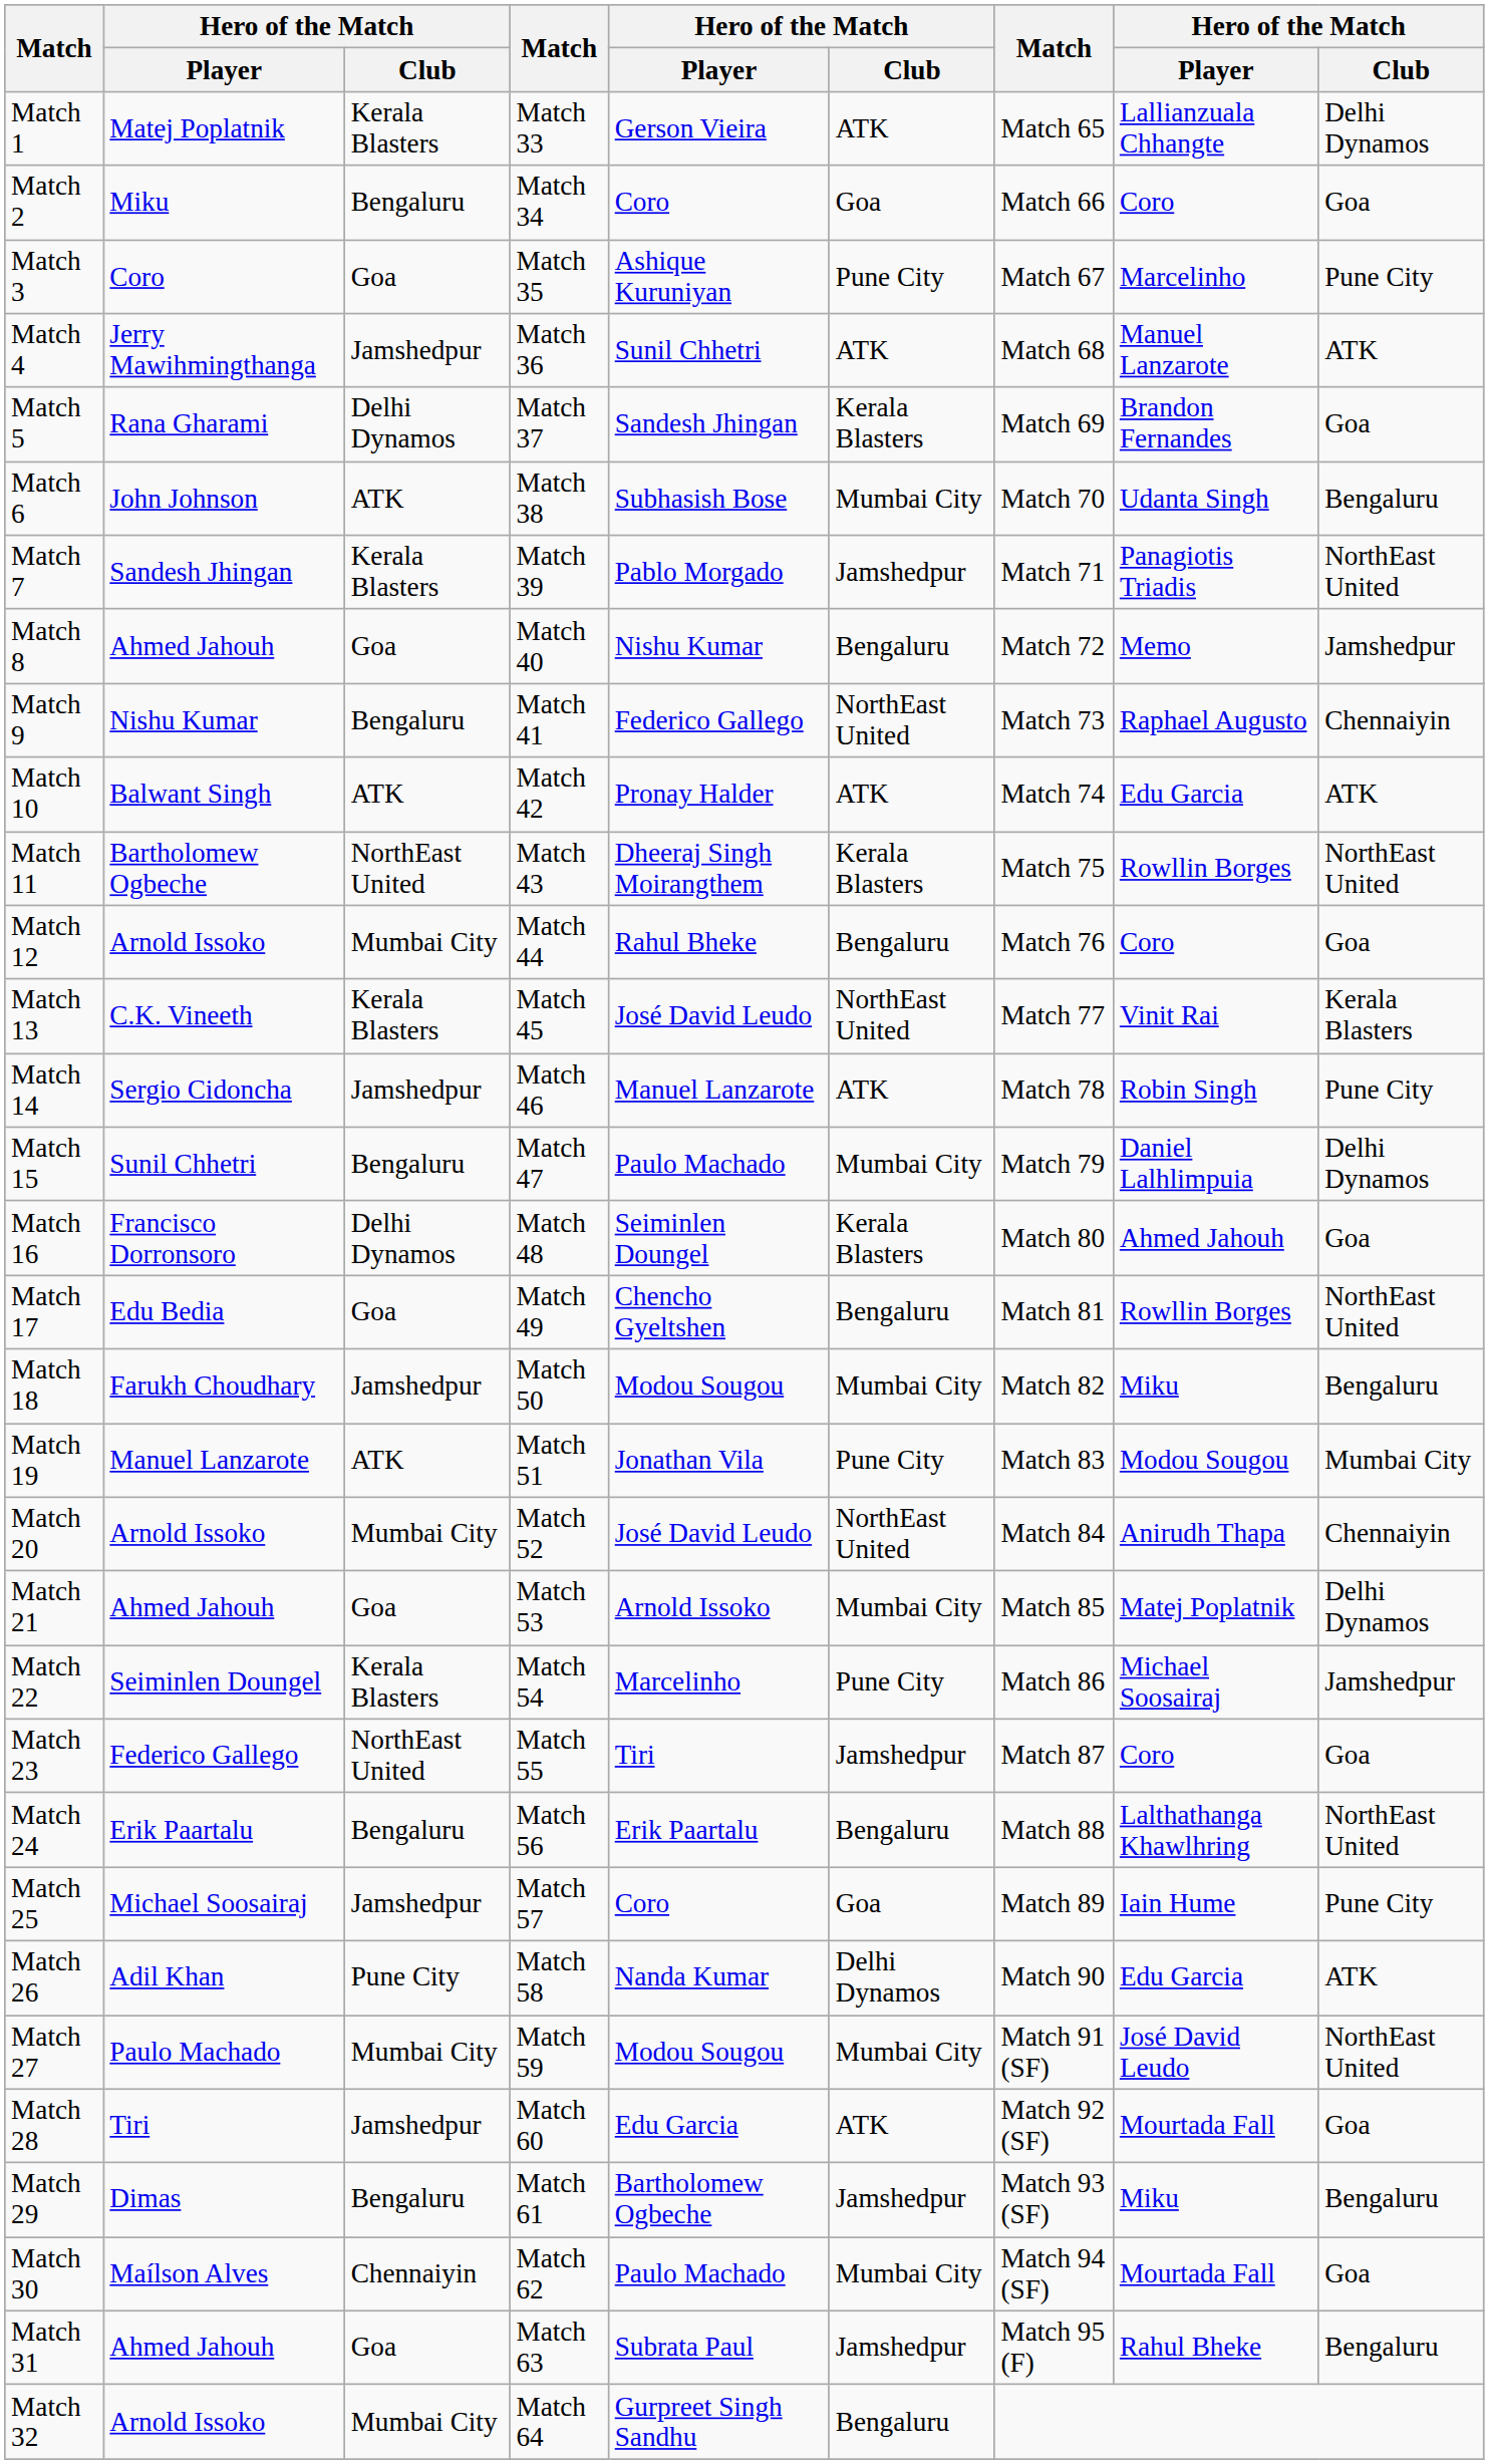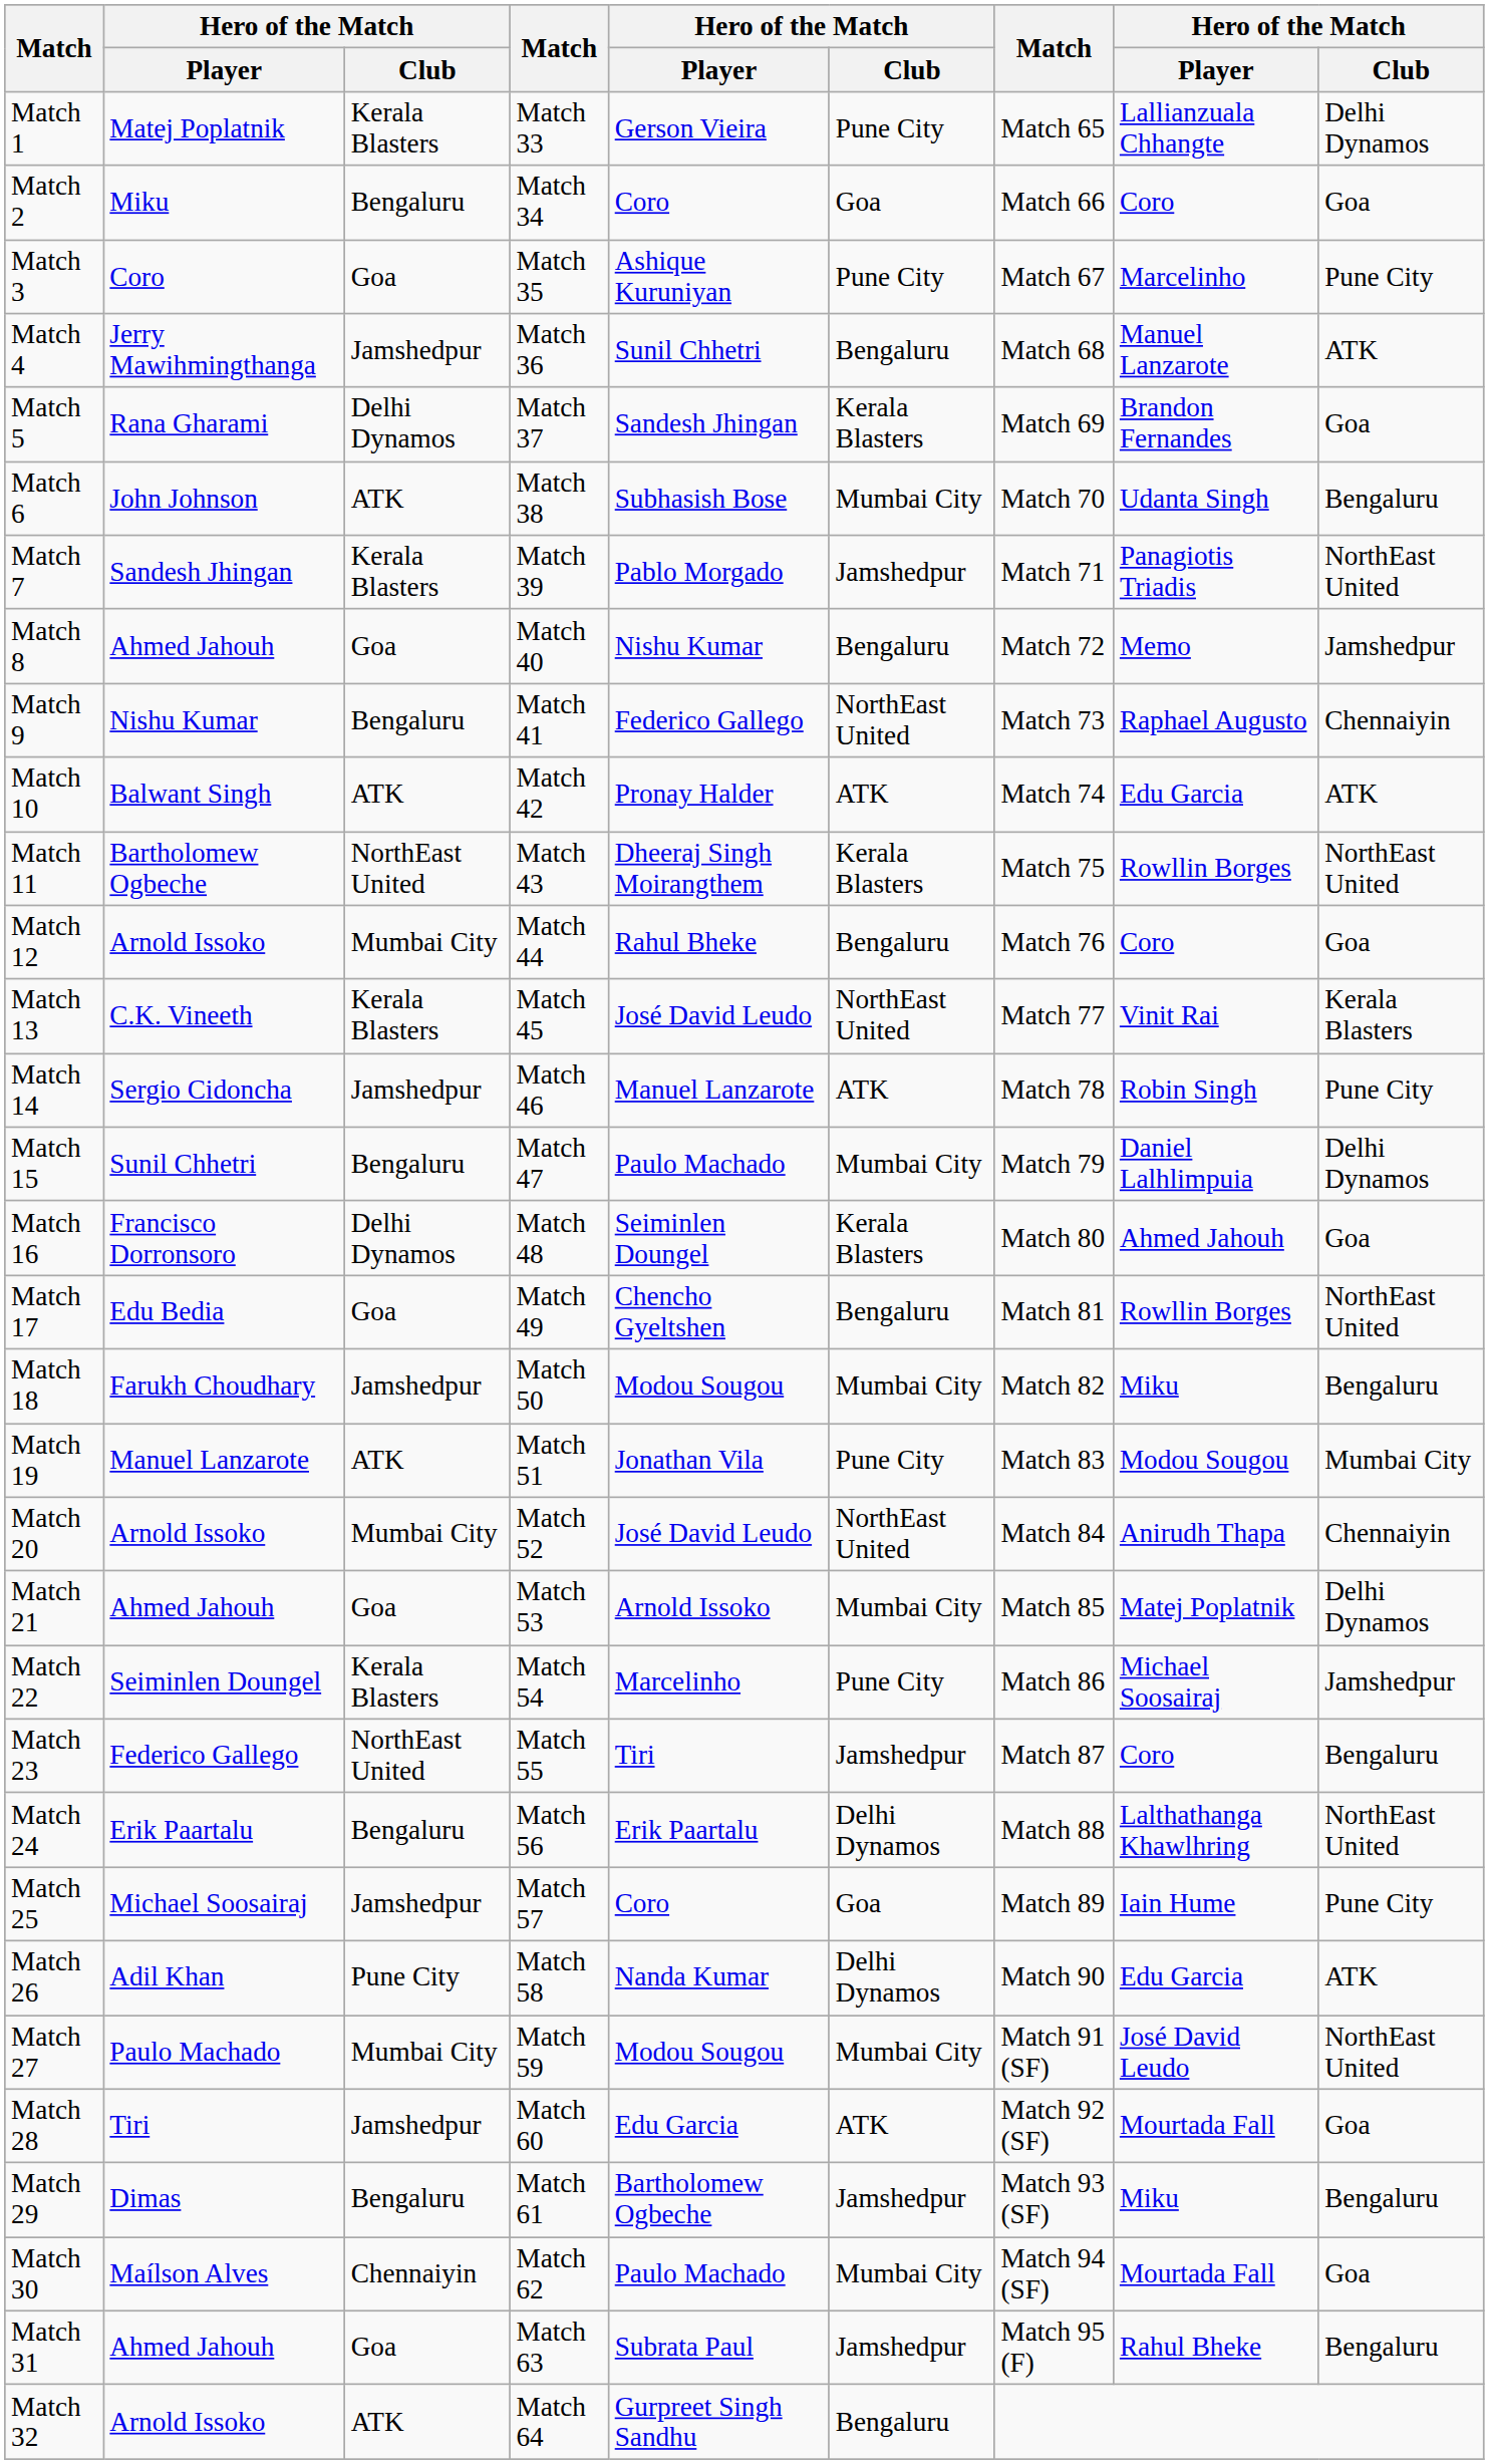 <table class="wikitable">
 <tr>
 <th rowspan="2">Match</th>
 <th colspan="2">Hero of the Match</th>
 <th rowspan="2">Match</th>
 <th colspan="2">Hero of the Match</th>
 <th rowspan="2">Match</th>
 <th colspan="2">Hero of the Match</th>
 </tr>
 <tr>
 <th>Player</th>
 <th>Club</th>
 <th>Player</th>
 <th>Club</th>
 <th>Player</th>
 <th>Club</th>
 </tr>
 <tr>
 <td>Match 1</td>
 <td><a href='#'>Matej Poplatnik</a></td>
 <td>Kerala Blasters</td>
 <td>Match 33</td>
 <td><a href='#'>Gerson Vieira</a></td>
-<td>ATK</td>
+<td>Pune City</td>
 <td>Match 65</td>
 <td><a href='#'>Lallianzuala Chhangte</a></td>
 <td>Delhi Dynamos</td>
 </tr>
 <tr>
 <td>Match 2</td>
 <td><a href='#'>Miku</a></td>
 <td>Bengaluru</td>
 <td>Match 34</td>
 <td><a href='#'>Coro</a></td>
 <td>Goa</td>
 <td>Match 66</td>
 <td><a href='#'>Coro</a></td>
 <td>Goa</td>
 </tr>
 <tr>
 <td>Match 3</td>
 <td><a href='#'>Coro</a></td>
 <td>Goa</td>
 <td>Match 35</td>
 <td><a href='#'>Ashique Kuruniyan</a></td>
 <td>Pune City</td>
 <td>Match 67</td>
 <td><a href='#'>Marcelinho</a></td>
 <td>Pune City</td>
 </tr>
 <tr>
 <td>Match 4</td>
 <td><a href='#'>Jerry Mawihmingthanga</a></td>
 <td>Jamshedpur</td>
 <td>Match 36</td>
 <td><a href='#'>Sunil Chhetri</a></td>
-<td>ATK</td>
+<td>Bengaluru</td>
 <td>Match 68</td>
 <td><a href='#'>Manuel Lanzarote</a></td>
 <td>ATK</td>
 </tr>
 <tr>
 <td>Match 5</td>
 <td><a href='#'>Rana Gharami</a></td>
 <td>Delhi Dynamos</td>
 <td>Match 37</td>
 <td><a href='#'>Sandesh Jhingan</a></td>
 <td>Kerala Blasters</td>
 <td>Match 69</td>
 <td><a href='#'>Brandon Fernandes</a></td>
 <td>Goa</td>
 </tr>
 <tr>
 <td>Match 6</td>
 <td><a href='#'>John Johnson</a></td>
 <td>ATK</td>
 <td>Match 38</td>
 <td><a href='#'>Subhasish Bose</a></td>
 <td>Mumbai City</td>
 <td>Match 70</td>
 <td><a href='#'>Udanta Singh</a></td>
 <td>Bengaluru</td>
 </tr>
 <tr>
 <td>Match 7</td>
 <td><a href='#'>Sandesh Jhingan</a></td>
 <td>Kerala Blasters</td>
 <td>Match 39</td>
 <td><a href='#'>Pablo Morgado</a></td>
 <td>Jamshedpur</td>
 <td>Match 71</td>
 <td><a href='#'>Panagiotis Triadis</a></td>
 <td>NorthEast United</td>
 </tr>
 <tr>
 <td>Match 8</td>
 <td><a href='#'>Ahmed Jahouh</a></td>
 <td>Goa</td>
 <td>Match 40</td>
 <td><a href='#'>Nishu Kumar</a></td>
 <td>Bengaluru</td>
 <td>Match 72</td>
 <td><a href='#'>Memo</a></td>
 <td>Jamshedpur</td>
 </tr>
 <tr>
 <td>Match 9</td>
 <td><a href='#'>Nishu Kumar</a></td>
 <td>Bengaluru</td>
 <td>Match 41</td>
 <td><a href='#'>Federico Gallego</a></td>
 <td>NorthEast United</td>
 <td>Match 73</td>
 <td><a href='#'>Raphael Augusto</a></td>
 <td>Chennaiyin</td>
 </tr>
 <tr>
 <td>Match 10</td>
 <td><a href='#'>Balwant Singh</a></td>
 <td>ATK</td>
 <td>Match 42</td>
 <td><a href='#'>Pronay Halder</a></td>
 <td>ATK</td>
 <td>Match 74</td>
 <td><a href='#'>Edu Garcia</a></td>
 <td>ATK</td>
 </tr>
 <tr>
 <td>Match 11</td>
 <td><a href='#'>Bartholomew Ogbeche</a></td>
 <td>NorthEast United</td>
 <td>Match 43</td>
 <td><a href='#'>Dheeraj Singh Moirangthem</a></td>
 <td>Kerala Blasters</td>
 <td>Match 75</td>
 <td><a href='#'>Rowllin Borges</a></td>
 <td>NorthEast United</td>
 </tr>
 <tr>
 <td>Match 12</td>
 <td><a href='#'>Arnold Issoko</a></td>
 <td>Mumbai City</td>
 <td>Match 44</td>
 <td><a href='#'>Rahul Bheke</a></td>
 <td>Bengaluru</td>
 <td>Match 76</td>
 <td><a href='#'>Coro</a></td>
 <td>Goa</td>
 </tr>
 <tr>
 <td>Match 13</td>
 <td><a href='#'>C.K. Vineeth</a></td>
 <td>Kerala Blasters</td>
 <td>Match 45</td>
 <td><a href='#'>José David Leudo</a></td>
 <td>NorthEast United</td>
 <td>Match 77</td>
 <td><a href='#'>Vinit Rai</a></td>
 <td>Kerala Blasters</td>
 </tr>
 <tr>
 <td>Match 14</td>
 <td><a href='#'>Sergio Cidoncha</a></td>
 <td>Jamshedpur</td>
 <td>Match 46</td>
 <td><a href='#'>Manuel Lanzarote</a></td>
 <td>ATK</td>
 <td>Match 78</td>
 <td><a href='#'>Robin Singh</a></td>
 <td>Pune City</td>
 </tr>
 <tr>
 <td>Match 15</td>
 <td><a href='#'>Sunil Chhetri</a></td>
 <td>Bengaluru</td>
 <td>Match 47</td>
 <td><a href='#'>Paulo Machado</a></td>
 <td>Mumbai City</td>
 <td>Match 79</td>
 <td><a href='#'>Daniel Lalhlimpuia</a></td>
 <td>Delhi Dynamos</td>
 </tr>
 <tr>
 <td>Match 16</td>
 <td><a href='#'>Francisco Dorronsoro</a></td>
 <td>Delhi Dynamos</td>
 <td>Match 48</td>
 <td><a href='#'>Seiminlen Doungel</a></td>
 <td>Kerala Blasters</td>
 <td>Match 80</td>
 <td><a href='#'>Ahmed Jahouh</a></td>
 <td>Goa</td>
 </tr>
 <tr>
 <td>Match 17</td>
 <td><a href='#'>Edu Bedia</a></td>
 <td>Goa</td>
 <td>Match 49</td>
 <td><a href='#'>Chencho Gyeltshen</a></td>
 <td>Bengaluru</td>
 <td>Match 81</td>
 <td><a href='#'>Rowllin Borges</a></td>
 <td>NorthEast United</td>
 </tr>
 <tr>
 <td>Match 18</td>
 <td><a href='#'>Farukh Choudhary</a></td>
 <td>Jamshedpur</td>
 <td>Match 50</td>
 <td><a href='#'>Modou Sougou</a></td>
 <td>Mumbai City</td>
 <td>Match 82</td>
 <td><a href='#'>Miku</a></td>
 <td>Bengaluru</td>
 </tr>
 <tr>
 <td>Match 19</td>
 <td><a href='#'>Manuel Lanzarote</a></td>
 <td>ATK</td>
 <td>Match 51</td>
 <td><a href='#'>Jonathan Vila</a></td>
 <td>Pune City</td>
 <td>Match 83</td>
 <td><a href='#'>Modou Sougou</a></td>
 <td>Mumbai City</td>
 </tr>
 <tr>
 <td>Match 20</td>
 <td><a href='#'>Arnold Issoko</a></td>
 <td>Mumbai City</td>
 <td>Match 52</td>
 <td><a href='#'>José David Leudo</a></td>
 <td>NorthEast United</td>
 <td>Match 84</td>
 <td><a href='#'>Anirudh Thapa</a></td>
 <td>Chennaiyin</td>
 </tr>
 <tr>
 <td>Match 21</td>
 <td><a href='#'>Ahmed Jahouh</a></td>
 <td>Goa</td>
 <td>Match 53</td>
 <td><a href='#'>Arnold Issoko</a></td>
 <td>Mumbai City</td>
 <td>Match 85</td>
 <td><a href='#'>Matej Poplatnik</a></td>
 <td>Delhi Dynamos</td>
 </tr>
 <tr>
 <td>Match 22</td>
 <td><a href='#'>Seiminlen Doungel</a></td>
 <td>Kerala Blasters</td>
 <td>Match 54</td>
 <td><a href='#'>Marcelinho</a></td>
 <td>Pune City</td>
 <td>Match 86</td>
 <td><a href='#'>Michael Soosairaj</a></td>
 <td>Jamshedpur</td>
 </tr>
 <tr>
 <td>Match 23</td>
 <td><a href='#'>Federico Gallego</a></td>
 <td>NorthEast United</td>
 <td>Match 55</td>
 <td><a href='#'>Tiri</a></td>
 <td>Jamshedpur</td>
 <td>Match 87</td>
 <td><a href='#'>Coro</a></td>
-<td>Goa</td>
+<td>Bengaluru</td>
 </tr>
 <tr>
 <td>Match 24</td>
 <td><a href='#'>Erik Paartalu</a></td>
 <td>Bengaluru</td>
 <td>Match 56</td>
 <td><a href='#'>Erik Paartalu</a></td>
-<td>Bengaluru</td>
+<td>Delhi Dynamos</td>
 <td>Match 88</td>
 <td><a href='#'>Lalthathanga Khawlhring</a></td>
 <td>NorthEast United</td>
 </tr>
 <tr>
 <td>Match 25</td>
 <td><a href='#'>Michael Soosairaj</a></td>
 <td>Jamshedpur</td>
 <td>Match 57</td>
 <td><a href='#'>Coro</a></td>
 <td>Goa</td>
 <td>Match 89</td>
 <td><a href='#'>Iain Hume</a></td>
 <td>Pune City</td>
 </tr>
 <tr>
 <td>Match 26</td>
 <td><a href='#'>Adil Khan</a></td>
 <td>Pune City</td>
 <td>Match 58</td>
 <td><a href='#'>Nanda Kumar</a></td>
 <td>Delhi Dynamos</td>
 <td>Match 90</td>
 <td><a href='#'>Edu Garcia</a></td>
 <td>ATK</td>
 </tr>
 <tr>
 <td>Match 27</td>
 <td><a href='#'>Paulo Machado</a></td>
 <td>Mumbai City</td>
 <td>Match 59</td>
 <td><a href='#'>Modou Sougou</a></td>
 <td>Mumbai City</td>
 <td>Match 91 (SF)</td>
 <td><a href='#'>José David Leudo</a></td>
 <td>NorthEast United</td>
 </tr>
 <tr>
 <td>Match 28</td>
 <td><a href='#'>Tiri</a></td>
 <td>Jamshedpur</td>
 <td>Match 60</td>
 <td><a href='#'>Edu Garcia</a></td>
 <td>ATK</td>
 <td>Match 92 (SF)</td>
 <td><a href='#'>Mourtada Fall</a></td>
 <td>Goa</td>
 </tr>
 <tr>
 <td>Match 29</td>
 <td><a href='#'>Dimas</a></td>
 <td>Bengaluru</td>
 <td>Match 61</td>
 <td><a href='#'>Bartholomew Ogbeche</a></td>
 <td>Jamshedpur</td>
 <td>Match 93 (SF)</td>
 <td><a href='#'>Miku</a></td>
 <td>Bengaluru</td>
 </tr>
 <tr>
 <td>Match 30</td>
 <td><a href='#'>Maílson Alves</a></td>
 <td>Chennaiyin</td>
 <td>Match 62</td>
 <td><a href='#'>Paulo Machado</a></td>
 <td>Mumbai City</td>
 <td>Match 94 (SF)</td>
 <td><a href='#'>Mourtada Fall</a></td>
 <td>Goa</td>
 </tr>
 <tr>
 <td>Match 31</td>
 <td><a href='#'>Ahmed Jahouh</a></td>
 <td>Goa</td>
 <td>Match 63</td>
 <td><a href='#'>Subrata Paul</a></td>
 <td>Jamshedpur</td>
 <td>Match 95 (F)</td>
 <td><a href='#'>Rahul Bheke</a></td>
 <td>Bengaluru</td>
 </tr>
 <tr>
 <td>Match 32</td>
 <td><a href='#'>Arnold Issoko</a></td>
-<td>Mumbai City</td>
+<td>ATK</td>
 <td>Match 64</td>
 <td><a href='#'>Gurpreet Singh Sandhu</a></td>
 <td>Bengaluru</td>
 </tr>
 </table>
